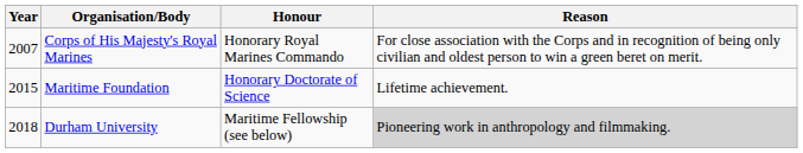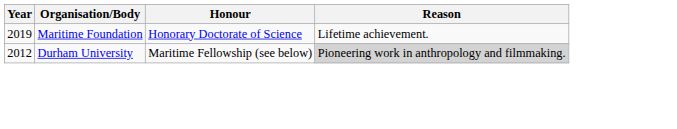 <table class="wikitable">
 <tr>
 <th>Year</th>
 <th>Organisation/Body</th>
 <th>Honour</th>
 <th>Reason</th>
 </tr>
 <tr>
-<td>2007</td>
-<td><a href='#'>Corps of His Majesty's Royal Marines</a></td>
-<td>Honorary Royal Marines Commando</td>
-<td>For close association with the Corps and in recognition of being only civilian and oldest person to win a green beret on merit.</td>
-</tr>
-<tr>
-<td>2015</td>
+<td>2019</td>
 <td><a href='#'>Maritime Foundation</a></td>
 <td><a href='#'>Honorary Doctorate of Science</a></td>
 <td>Lifetime achievement.</td>
 </tr>
 <tr>
-<td>2018</td>
+<td>2012</td>
 <td><a href='#'>Durham University</a></td>
 <td>Maritime Fellowship (see below)</td>
 <td style="background: lightgrey;">Pioneering work in anthropology and filmmaking.</td>
 </tr>
 </table>
